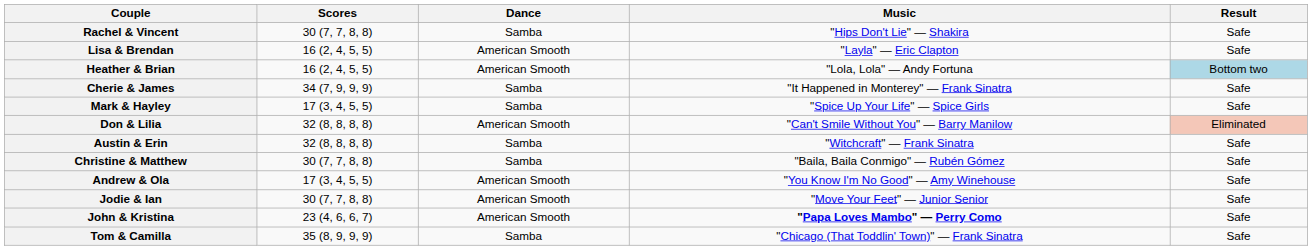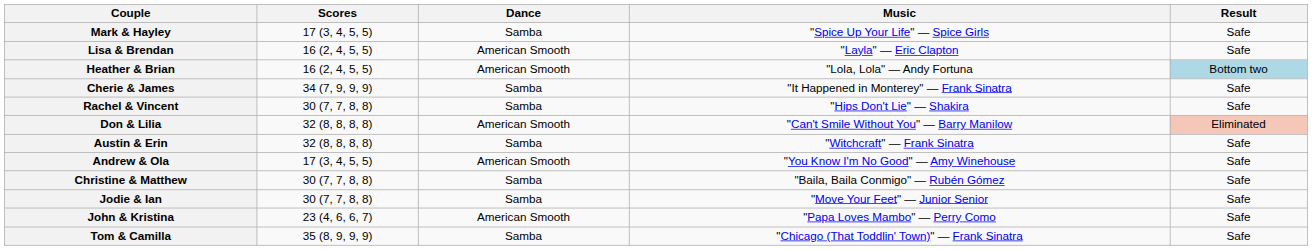 <table class="wikitable sortable" style="text-align:center; width:90%">
 <tr>
 <th scope="col">Couple</th>
 <th scope="col">Scores</th>
 <th scope="col" class="unsortable">Dance</th>
 <th scope="col" class="unsortable">Music</th>
 <th scope="col" class="unsortable">Result</th>
 </tr>
 <tr>
-<th scope="row">Rachel & Vincent</th>
-<td>30 (7, 7, 8, 8)</td>
+<th scope="row">Mark & Hayley</th>
+<td>17 (3, 4, 5, 5)</td>
 <td>Samba</td>
-<td>"<a href='#'>Hips Don't Lie</a>" — <a href='#'>Shakira</a></td>
+<td>"<a href='#'>Spice Up Your Life</a>" — <a href='#'>Spice Girls</a></td>
 <td>Safe</td>
 </tr>
 <tr>
 <th scope="row">Lisa & Brendan</th>
 <td>16 (2, 4, 5, 5)</td>
 <td>American Smooth</td>
 <td>"<a href='#'>Layla</a>" — <a href='#'>Eric Clapton</a></td>
 <td>Safe</td>
 </tr>
 <tr>
 <th scope="row">Heather & Brian</th>
 <td>16 (2, 4, 5, 5)</td>
 <td>American Smooth</td>
 <td>"Lola, Lola" — Andy Fortuna</td>
 <td bgcolor="lightblue">Bottom two</td>
 </tr>
 <tr>
 <th scope="row">Cherie & James</th>
 <td>34 (7, 9, 9, 9)</td>
 <td>Samba</td>
 <td>"It Happened in Monterey" — <a href='#'>Frank Sinatra</a></td>
 <td>Safe</td>
 </tr>
 <tr>
-<th scope="row">Mark & Hayley</th>
-<td>17 (3, 4, 5, 5)</td>
+<th scope="row">Rachel & Vincent</th>
+<td>30 (7, 7, 8, 8)</td>
 <td>Samba</td>
-<td>"<a href='#'>Spice Up Your Life</a>" — <a href='#'>Spice Girls</a></td>
+<td>"<a href='#'>Hips Don't Lie</a>" — <a href='#'>Shakira</a></td>
 <td>Safe</td>
 </tr>
 <tr>
 <th scope="row">Don & Lilia</th>
 <td>32 (8, 8, 8, 8)</td>
 <td>American Smooth</td>
 <td>"<a href='#'>Can't Smile Without You</a>" — <a href='#'>Barry Manilow</a></td>
 <td bgcolor="f4c7b8">Eliminated</td>
 </tr>
 <tr>
 <th scope="row">Austin & Erin</th>
 <td>32 (8, 8, 8, 8)</td>
 <td>Samba</td>
 <td>"<a href='#'>Witchcraft</a>" — <a href='#'>Frank Sinatra</a></td>
 <td>Safe</td>
 </tr>
 <tr>
+<th scope="row">Andrew & Ola</th>
+<td>17 (3, 4, 5, 5)</td>
+<td>American Smooth</td>
+<td>"<a href='#'>You Know I'm No Good</a>" — <a href='#'>Amy Winehouse</a></td>
+<td>Safe</td>
+</tr>
+<tr>
 <th scope="row">Christine & Matthew</th>
 <td>30 (7, 7, 8, 8)</td>
 <td>Samba</td>
 <td>"Baila, Baila Conmigo" — <a href='#'>Rubén Gómez</a></td>
 <td>Safe</td>
 </tr>
 <tr>
-<th scope="row">Andrew & Ola</th>
-<td>17 (3, 4, 5, 5)</td>
-<td>American Smooth</td>
-<td>"<a href='#'>You Know I'm No Good</a>" — <a href='#'>Amy Winehouse</a></td>
-<td>Safe</td>
-</tr>
-<tr>
 <th scope="row">Jodie & Ian</th>
 <td>30 (7, 7, 8, 8)</td>
-<td>American Smooth</td>
+<td>Samba</td>
 <td>"<a href='#'>Move Your Feet</a>" — <a href='#'>Junior Senior</a></td>
 <td>Safe</td>
 </tr>
 <tr>
 <th scope="row">John & Kristina</th>
 <td>23 (4, 6, 6, 7)</td>
 <td>American Smooth</td>
-<td><strong>"<a href='#'>Papa Loves Mambo</a>" — <a href='#'>Perry Como</a></strong></td>
+<td>"<a href='#'>Papa Loves Mambo</a>" — <a href='#'>Perry Como</a></td>
 <td>Safe</td>
 </tr>
 <tr>
 <th scope="row">Tom & Camilla</th>
 <td>35 (8, 9, 9, 9)</td>
 <td>Samba</td>
 <td>"<a href='#'>Chicago (That Toddlin' Town)</a>" — <a href='#'>Frank Sinatra</a></td>
 <td>Safe</td>
 </tr>
 </table>
